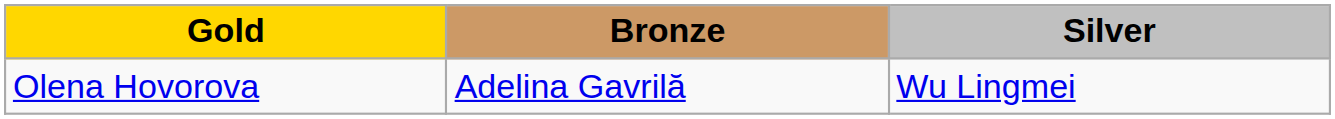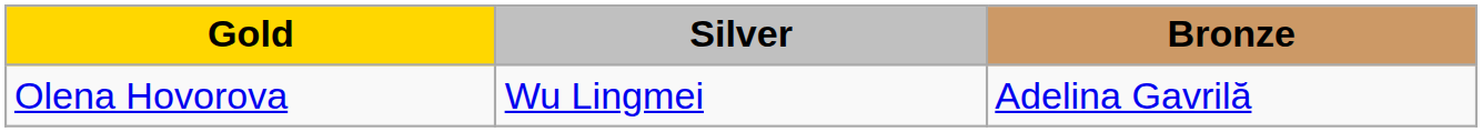 <table class="wikitable" style="text-align:left">
 <tr align="center">
 <td width=200 bgcolor=gold><strong>Gold</strong></td>
+<td width=200 bgcolor=silver><strong>Silver</strong></td>
 <td width=200 bgcolor=CC9966><strong>Bronze</strong></td>
-<td width=200 bgcolor=silver><strong>Silver</strong></td>
 </tr>
 <tr>
 <td><a href='#'>Olena Hovorova</a><br><em></em></td>
+<td><a href='#'>Wu Lingmei</a><br><em></em></td>
 <td><a href='#'>Adelina Gavrilă</a><br><em></em></td>
-<td><a href='#'>Wu Lingmei</a><br><em></em></td>
 </tr>
 </table>
